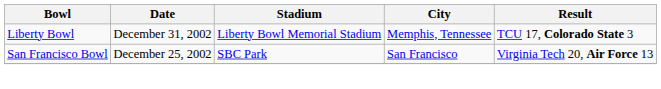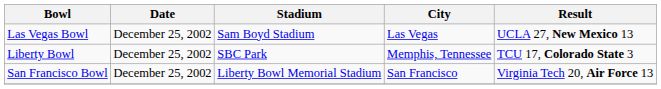 <table class="wikitable">
 <tr>
 <th>Bowl</th>
 <th>Date</th>
 <th>Stadium</th>
 <th>City</th>
 <th>Result</th>
 </tr>
 <tr>
+<td><a href='#'>Las Vegas Bowl</a></td>
+<td>December 25, 2002</td>
+<td><a href='#'>Sam Boyd Stadium</a></td>
+<td><a href='#'>Las Vegas</a></td>
+<td><a href='#'>UCLA</a> 27, <strong>New Mexico</strong> 13</td>
+</tr>
+<tr>
 <td><a href='#'>Liberty Bowl</a></td>
-<td>December 31, 2002</td>
-<td><a href='#'>Liberty Bowl Memorial Stadium</a></td>
+<td>December 25, 2002</td>
+<td><a href='#'>SBC Park</a></td>
 <td><a href='#'>Memphis, Tennessee</a></td>
 <td><a href='#'>TCU</a> 17, <strong>Colorado State</strong> 3</td>
 </tr>
 <tr>
 <td><a href='#'>San Francisco Bowl</a></td>
 <td>December 25, 2002</td>
-<td><a href='#'>SBC Park</a></td>
+<td><a href='#'>Liberty Bowl Memorial Stadium</a></td>
 <td><a href='#'>San Francisco</a></td>
 <td><a href='#'>Virginia Tech</a> 20, <strong>Air Force</strong> 13</td>
 </tr>
 <tr>
 </tr>
 </table>
